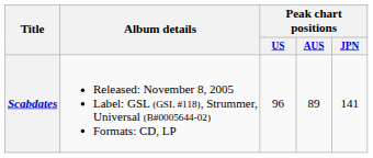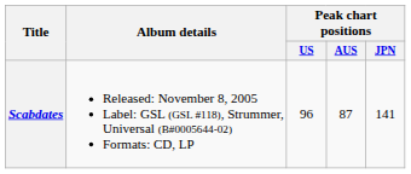 <table class="wikitable plainrowheaders">
 <tr>
 <th scope="col" rowspan="2">Title</th>
 <th scope="col" rowspan="2">Album details</th>
 <th scope="col" colspan="3">Peak chart positions</th>
 </tr>
 <tr>
 <th style="width:3em;font-size:85%"><a href='#'>US</a><br></th>
 <th style="width:3em;font-size:85%"><a href='#'>AUS</a><br></th>
 <th style="width:3em;font-size:85%"><a href='#'>JPN</a><br></th>
 </tr>
 <tr>
 <th scope="row"><em><a href='#'>Scabdates</a></em></th>
 <td><br><ul><li>Released: November 8, 2005</li><li>Label: GSL <small>(GSL #118)</small>, Strummer,<br> Universal <small>(B#0005644-02)</small></li><li>Formats: CD, LP</li></ul></td>
 <td align="center">96</td>
-<td align="center">89</td>
+<td align="center">87</td>
 <td align="center">141</td>
 </tr>
 </table>
